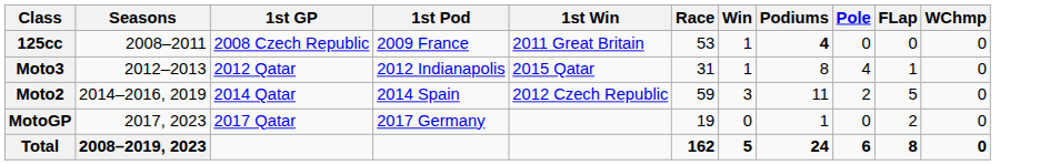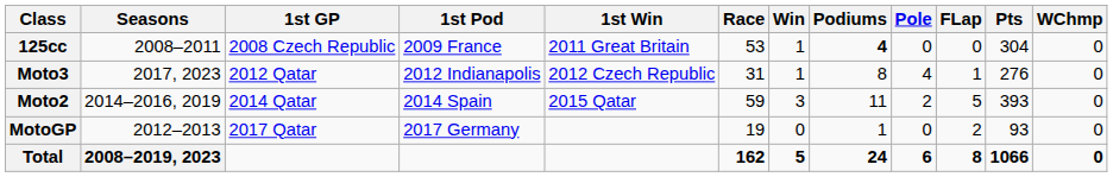 <table class="wikitable">
 <tr>
 <th>Class</th>
 <th>Seasons</th>
 <th>1st GP</th>
 <th>1st Pod</th>
 <th>1st Win</th>
 <th>Race</th>
 <th>Win</th>
 <th>Podiums</th>
 <th><a href='#'>Pole</a></th>
 <th>FLap</th>
+<th>Pts</th>
 <th>WChmp</th>
 </tr>
 <tr align="right">
 <th>125cc</th>
 <td>2008–2011</td>
 <td align="left"><a href='#'>2008 Czech Republic</a></td>
 <td align="left"><a href='#'>2009 France</a></td>
 <td align="left"><a href='#'>2011 Great Britain</a></td>
 <td>53</td>
 <td>1</td>
 <td><strong>4</strong></td>
 <td>0</td>
 <td>0</td>
+<td>304</td>
 <td>0</td>
 </tr>
 <tr align="right">
 <th>Moto3</th>
-<td>2012–2013</td>
+<td>2017, 2023</td>
 <td align="left"><a href='#'>2012 Qatar</a></td>
 <td align="left"><a href='#'>2012 Indianapolis</a></td>
-<td align="left"><a href='#'>2015 Qatar</a></td>
+<td align="left"><a href='#'>2012 Czech Republic</a></td>
 <td>31</td>
 <td>1</td>
 <td>8</td>
 <td>4</td>
 <td>1</td>
+<td>276</td>
 <td>0</td>
 </tr>
 <tr align="right">
 <th>Moto2</th>
 <td>2014–2016, 2019</td>
 <td align="left"><a href='#'>2014 Qatar</a></td>
 <td align="left"><a href='#'>2014 Spain</a></td>
-<td align="left"><a href='#'>2012 Czech Republic</a></td>
+<td align="left"><a href='#'>2015 Qatar</a></td>
 <td>59</td>
 <td>3</td>
 <td>11</td>
 <td>2</td>
 <td>5</td>
+<td>393</td>
 <td>0</td>
 </tr>
 <tr align="right">
 <th>MotoGP</th>
-<td>2017, 2023</td>
+<td>2012–2013</td>
 <td align="left"><a href='#'>2017 Qatar</a></td>
 <td align="left"><a href='#'>2017 Germany</a></td>
 <td></td>
 <td>19</td>
 <td>0</td>
 <td>1</td>
 <td>0</td>
 <td>2</td>
+<td>93</td>
 <td>0</td>
 </tr>
 <tr align="right">
 <th>Total</th>
 <th>2008–2019, 2023</th>
 <td></td>
 <td></td>
 <td></td>
 <td><strong>162</strong></td>
 <td><strong>5</strong></td>
 <td><strong>24</strong></td>
 <td><strong>6</strong></td>
 <td><strong>8</strong></td>
+<td><strong>1066</strong></td>
 <td><strong>0</strong></td>
 </tr>
 </table>
